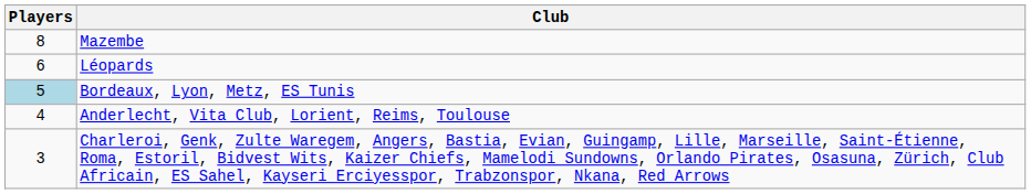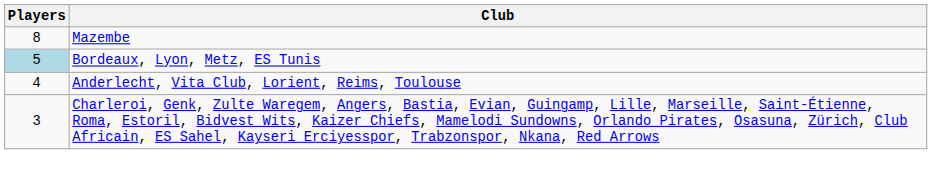 <table class="wikitable">
 <tr>
 <th>Players</th>
 <th>Club</th>
 </tr>
 <tr>
 <td align="center">8</td>
 <td> <a href='#'>Mazembe</a></td>
-</tr>
-<tr>
-<td align="center">6</td>
-<td> <a href='#'>Léopards</a></td>
 </tr>
 <tr>
 <td align="center" style="background: lightblue;">5</td>
 <td> <a href='#'>Bordeaux</a>,  <a href='#'>Lyon</a>,  <a href='#'>Metz</a>,  <a href='#'>ES Tunis</a></td>
 </tr>
 <tr>
 <td align="center">4</td>
 <td> <a href='#'>Anderlecht</a>,  <a href='#'>Vita Club</a>,  <a href='#'>Lorient</a>,  <a href='#'>Reims</a>,  <a href='#'>Toulouse</a></td>
 </tr>
 <tr>
 <td align="center">3</td>
 <td> <a href='#'>Charleroi</a>,  <a href='#'>Genk</a>,  <a href='#'>Zulte Waregem</a>,  <a href='#'>Angers</a>,  <a href='#'>Bastia</a>,  <a href='#'>Evian</a>,  <a href='#'>Guingamp</a>,  <a href='#'>Lille</a>,  <a href='#'>Marseille</a>,  <a href='#'>Saint-Étienne</a>,  <a href='#'>Roma</a>,  <a href='#'>Estoril</a>,  <a href='#'>Bidvest Wits</a>,  <a href='#'>Kaizer Chiefs</a>,  <a href='#'>Mamelodi Sundowns</a>,  <a href='#'>Orlando Pirates</a>,  <a href='#'>Osasuna</a>,  <a href='#'>Zürich</a>,  <a href='#'>Club Africain</a>,  <a href='#'>ES Sahel</a>,  <a href='#'>Kayseri Erciyesspor</a>,  <a href='#'>Trabzonspor</a>,  <a href='#'>Nkana</a>,  <a href='#'>Red Arrows</a></td>
 </tr>
 </table>
